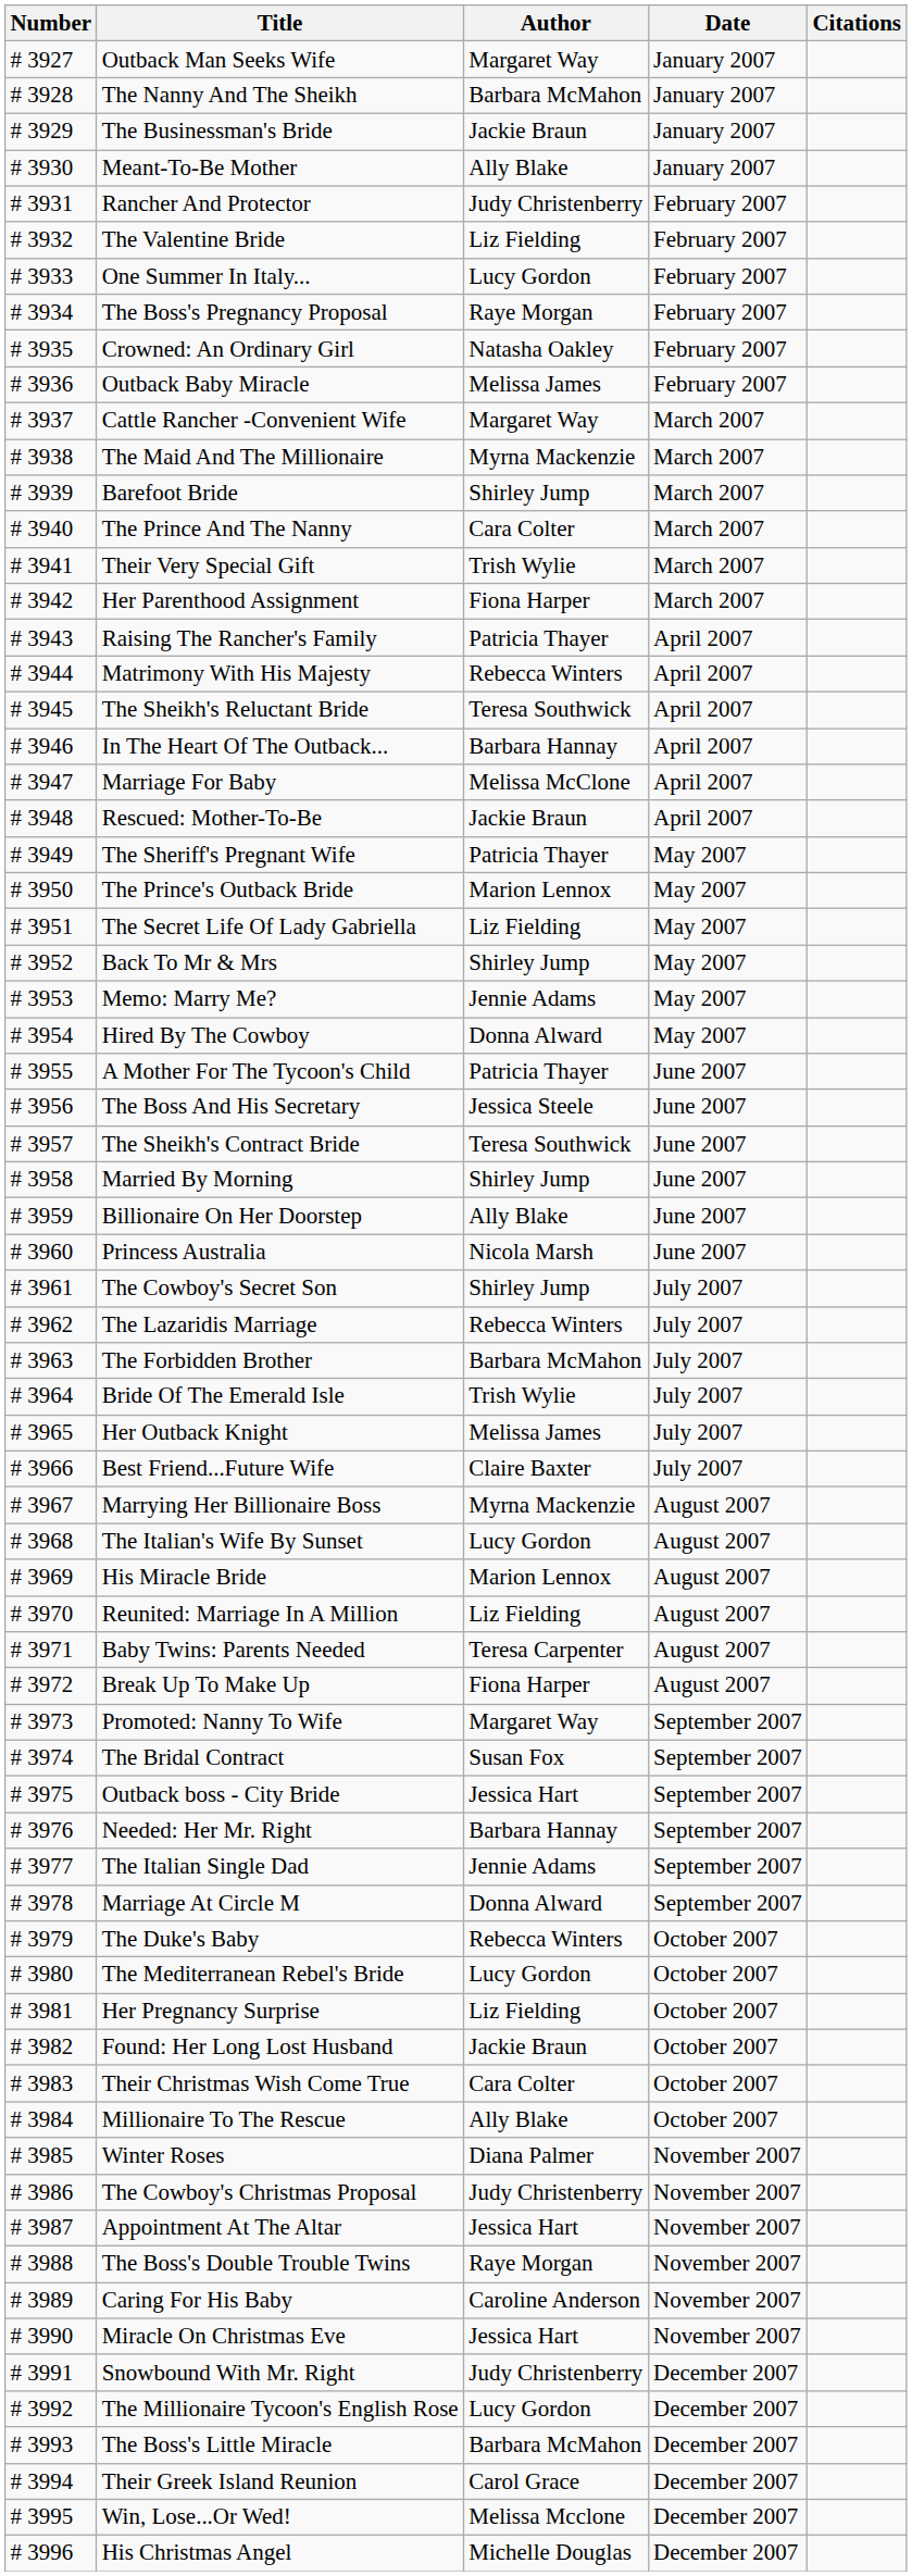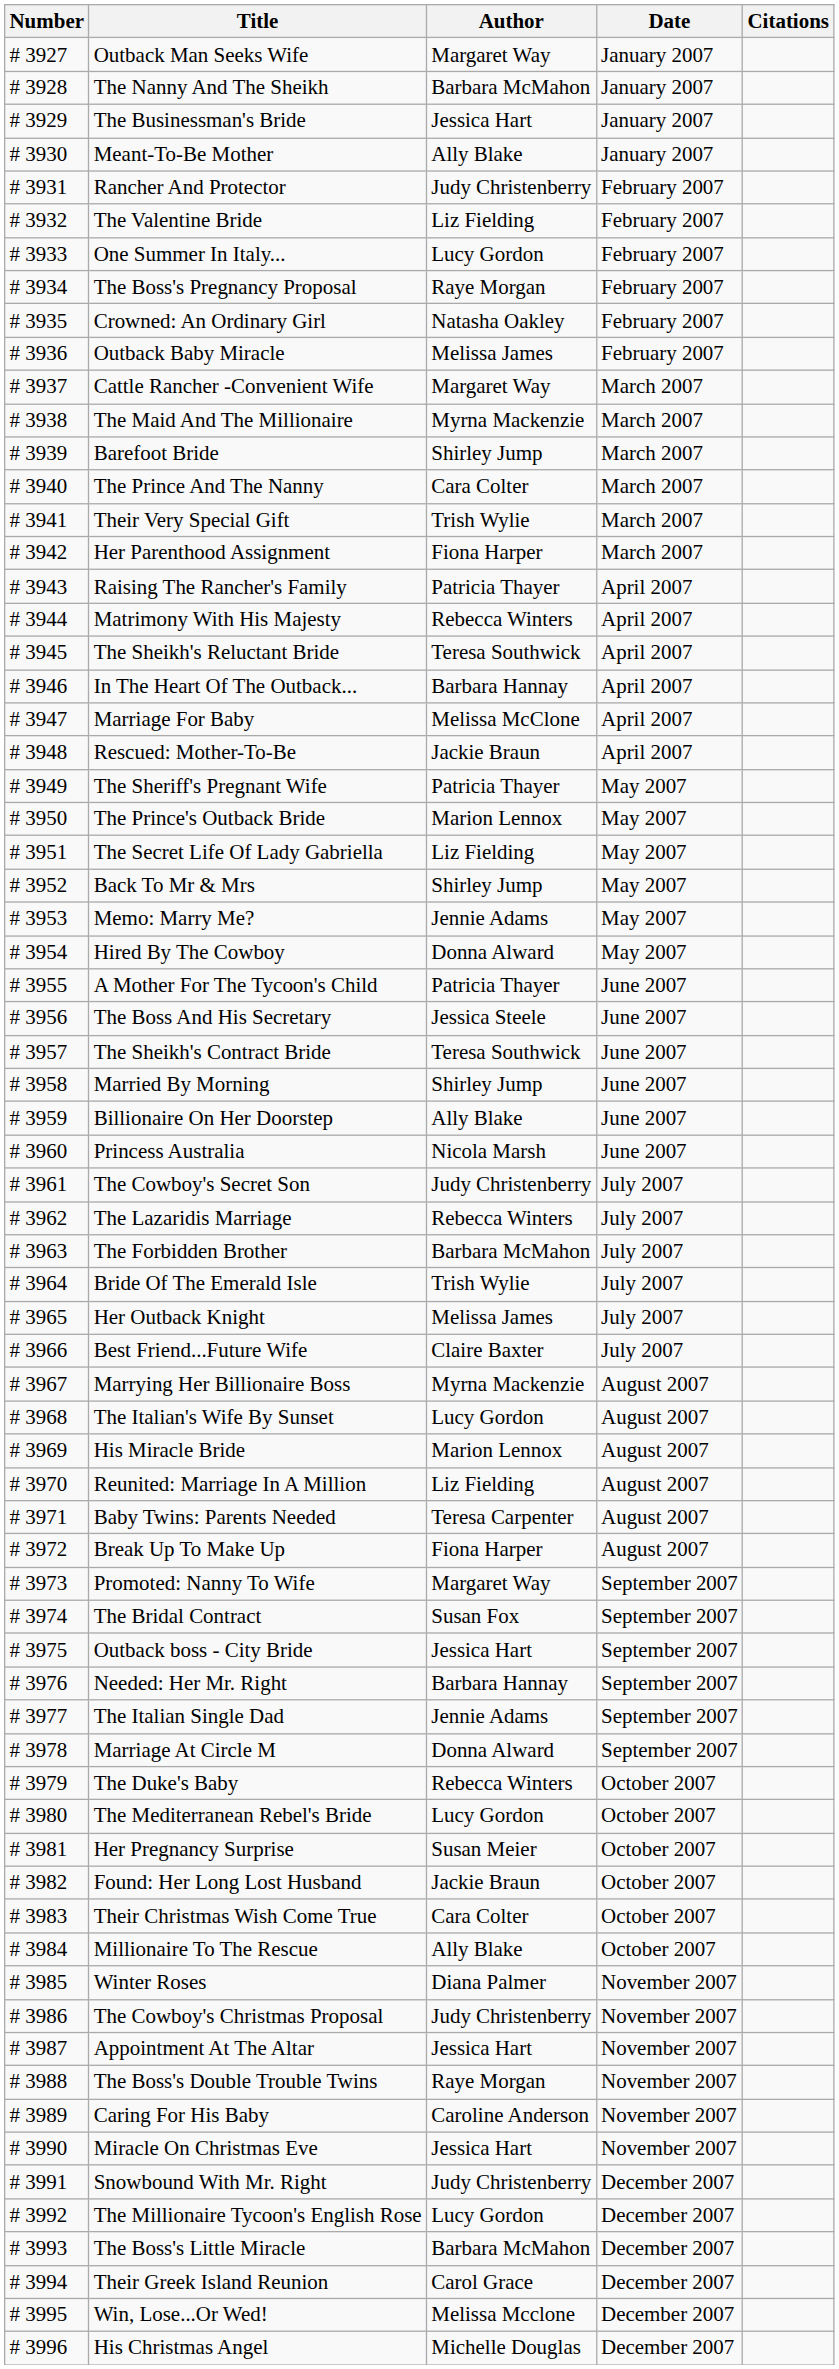 <table class="wikitable sortable">
 <tr>
 <th>Number</th>
 <th>Title</th>
 <th>Author</th>
 <th>Date</th>
 <th>Citations</th>
 </tr>
 <tr>
 <td># 3927</td>
 <td>Outback Man Seeks Wife</td>
 <td>Margaret Way</td>
 <td>January 2007</td>
 <td></td>
 </tr>
 <tr>
 <td># 3928</td>
 <td>The Nanny And The Sheikh</td>
 <td>Barbara McMahon</td>
 <td>January 2007</td>
 <td></td>
 </tr>
 <tr>
 <td># 3929</td>
 <td>The Businessman's Bride</td>
-<td>Jackie Braun</td>
+<td>Jessica Hart</td>
 <td>January 2007</td>
 <td></td>
 </tr>
 <tr>
 <td># 3930</td>
 <td>Meant-To-Be Mother</td>
 <td>Ally Blake</td>
 <td>January 2007</td>
 <td></td>
 </tr>
 <tr>
 <td># 3931</td>
 <td>Rancher And Protector</td>
 <td>Judy Christenberry</td>
 <td>February 2007</td>
 <td></td>
 </tr>
 <tr>
 <td># 3932</td>
 <td>The Valentine Bride</td>
 <td>Liz Fielding</td>
 <td>February 2007</td>
 <td></td>
 </tr>
 <tr>
 <td># 3933</td>
 <td>One Summer In Italy...</td>
 <td>Lucy Gordon</td>
 <td>February 2007</td>
 <td></td>
 </tr>
 <tr>
 <td># 3934</td>
 <td>The Boss's Pregnancy Proposal</td>
 <td>Raye Morgan</td>
 <td>February 2007</td>
 <td></td>
 </tr>
 <tr>
 <td># 3935</td>
 <td>Crowned: An Ordinary Girl</td>
 <td>Natasha Oakley</td>
 <td>February 2007</td>
 <td></td>
 </tr>
 <tr>
 <td># 3936</td>
 <td>Outback Baby Miracle</td>
 <td>Melissa James</td>
 <td>February 2007</td>
 <td></td>
 </tr>
 <tr>
 <td># 3937</td>
 <td>Cattle Rancher -Convenient Wife</td>
 <td>Margaret Way</td>
 <td>March 2007</td>
 <td></td>
 </tr>
 <tr>
 <td># 3938</td>
 <td>The Maid And The Millionaire</td>
 <td>Myrna Mackenzie</td>
 <td>March 2007</td>
 <td></td>
 </tr>
 <tr>
 <td># 3939</td>
 <td>Barefoot Bride</td>
 <td>Shirley Jump</td>
 <td>March 2007</td>
 <td></td>
 </tr>
 <tr>
 <td># 3940</td>
 <td>The Prince And The Nanny</td>
 <td>Cara Colter</td>
 <td>March 2007</td>
 <td></td>
 </tr>
 <tr>
 <td># 3941</td>
 <td>Their Very Special Gift</td>
 <td>Trish Wylie</td>
 <td>March 2007</td>
 <td></td>
 </tr>
 <tr>
 <td># 3942</td>
 <td>Her Parenthood Assignment</td>
 <td>Fiona Harper</td>
 <td>March 2007</td>
 <td></td>
 </tr>
 <tr>
 <td># 3943</td>
 <td>Raising The Rancher's Family</td>
 <td>Patricia Thayer</td>
 <td>April 2007</td>
 <td></td>
 </tr>
 <tr>
 <td># 3944</td>
 <td>Matrimony With His Majesty</td>
 <td>Rebecca Winters</td>
 <td>April 2007</td>
 <td></td>
 </tr>
 <tr>
 <td># 3945</td>
 <td>The Sheikh's Reluctant Bride</td>
 <td>Teresa Southwick</td>
 <td>April 2007</td>
 <td></td>
 </tr>
 <tr>
 <td># 3946</td>
 <td>In The Heart Of The Outback...</td>
 <td>Barbara Hannay</td>
 <td>April 2007</td>
 <td></td>
 </tr>
 <tr>
 <td># 3947</td>
 <td>Marriage For Baby</td>
 <td>Melissa McClone</td>
 <td>April 2007</td>
 <td></td>
 </tr>
 <tr>
 <td># 3948</td>
 <td>Rescued: Mother-To-Be</td>
 <td>Jackie Braun</td>
 <td>April 2007</td>
 <td></td>
 </tr>
 <tr>
 <td># 3949</td>
 <td>The Sheriff's Pregnant Wife</td>
 <td>Patricia Thayer</td>
 <td>May 2007</td>
 <td></td>
 </tr>
 <tr>
 <td># 3950</td>
 <td>The Prince's Outback Bride</td>
 <td>Marion Lennox</td>
 <td>May 2007</td>
 <td></td>
 </tr>
 <tr>
 <td># 3951</td>
 <td>The Secret Life Of Lady Gabriella</td>
 <td>Liz Fielding</td>
 <td>May 2007</td>
 <td></td>
 </tr>
 <tr>
 <td># 3952</td>
 <td>Back To Mr & Mrs</td>
 <td>Shirley Jump</td>
 <td>May 2007</td>
 <td></td>
 </tr>
 <tr>
 <td># 3953</td>
 <td>Memo: Marry Me?</td>
 <td>Jennie Adams</td>
 <td>May 2007</td>
 <td></td>
 </tr>
 <tr>
 <td># 3954</td>
 <td>Hired By The Cowboy</td>
 <td>Donna Alward</td>
 <td>May 2007</td>
 <td></td>
 </tr>
 <tr>
 <td># 3955</td>
 <td>A Mother For The Tycoon's Child</td>
 <td>Patricia Thayer</td>
 <td>June 2007</td>
 <td></td>
 </tr>
 <tr>
 <td># 3956</td>
 <td>The Boss And His Secretary</td>
 <td>Jessica Steele</td>
 <td>June 2007</td>
 <td></td>
 </tr>
 <tr>
 <td># 3957</td>
 <td>The Sheikh's Contract Bride</td>
 <td>Teresa Southwick</td>
 <td>June 2007</td>
 <td></td>
 </tr>
 <tr>
 <td># 3958</td>
 <td>Married By Morning</td>
 <td>Shirley Jump</td>
 <td>June 2007</td>
 <td></td>
 </tr>
 <tr>
 <td># 3959</td>
 <td>Billionaire On Her Doorstep</td>
 <td>Ally Blake</td>
 <td>June 2007</td>
 <td></td>
 </tr>
 <tr>
 <td># 3960</td>
 <td>Princess Australia</td>
 <td>Nicola Marsh</td>
 <td>June 2007</td>
 <td></td>
 </tr>
 <tr>
 <td># 3961</td>
 <td>The Cowboy's Secret Son</td>
-<td>Shirley Jump</td>
+<td>Judy Christenberry</td>
 <td>July 2007</td>
 <td></td>
 </tr>
 <tr>
 <td># 3962</td>
 <td>The Lazaridis Marriage</td>
 <td>Rebecca Winters</td>
 <td>July 2007</td>
 <td></td>
 </tr>
 <tr>
 <td># 3963</td>
 <td>The Forbidden Brother</td>
 <td>Barbara McMahon</td>
 <td>July 2007</td>
 <td></td>
 </tr>
 <tr>
 <td># 3964</td>
 <td>Bride Of The Emerald Isle</td>
 <td>Trish Wylie</td>
 <td>July 2007</td>
 <td></td>
 </tr>
 <tr>
 <td># 3965</td>
 <td>Her Outback Knight</td>
 <td>Melissa James</td>
 <td>July 2007</td>
 <td></td>
 </tr>
 <tr>
 <td># 3966</td>
 <td>Best Friend...Future Wife</td>
 <td>Claire Baxter</td>
 <td>July 2007</td>
 <td></td>
 </tr>
 <tr>
 <td># 3967</td>
 <td>Marrying Her Billionaire Boss</td>
 <td>Myrna Mackenzie</td>
 <td>August 2007</td>
 <td></td>
 </tr>
 <tr>
 <td># 3968</td>
 <td>The Italian's Wife By Sunset</td>
 <td>Lucy Gordon</td>
 <td>August 2007</td>
 <td></td>
 </tr>
 <tr>
 <td># 3969</td>
 <td>His Miracle Bride</td>
 <td>Marion Lennox</td>
 <td>August 2007</td>
 <td></td>
 </tr>
 <tr>
 <td># 3970</td>
 <td>Reunited: Marriage In A Million</td>
 <td>Liz Fielding</td>
 <td>August 2007</td>
 <td></td>
 </tr>
 <tr>
 <td># 3971</td>
 <td>Baby Twins: Parents Needed</td>
 <td>Teresa Carpenter</td>
 <td>August 2007</td>
 <td></td>
 </tr>
 <tr>
 <td># 3972</td>
 <td>Break Up To Make Up</td>
 <td>Fiona Harper</td>
 <td>August 2007</td>
 <td></td>
 </tr>
 <tr>
 <td># 3973</td>
 <td>Promoted: Nanny To Wife</td>
 <td>Margaret Way</td>
 <td>September 2007</td>
 <td></td>
 </tr>
 <tr>
 <td># 3974</td>
 <td>The Bridal Contract</td>
 <td>Susan Fox</td>
 <td>September 2007</td>
 <td></td>
 </tr>
 <tr>
 <td># 3975</td>
 <td>Outback boss - City Bride</td>
 <td>Jessica Hart</td>
 <td>September 2007</td>
 <td></td>
 </tr>
 <tr>
 <td># 3976</td>
 <td>Needed: Her Mr. Right</td>
 <td>Barbara Hannay</td>
 <td>September 2007</td>
 <td></td>
 </tr>
 <tr>
 <td># 3977</td>
 <td>The Italian Single Dad</td>
 <td>Jennie Adams</td>
 <td>September 2007</td>
 <td></td>
 </tr>
 <tr>
 <td># 3978</td>
 <td>Marriage At Circle M</td>
 <td>Donna Alward</td>
 <td>September 2007</td>
 <td></td>
 </tr>
 <tr>
 <td># 3979</td>
 <td>The Duke's Baby</td>
 <td>Rebecca Winters</td>
 <td>October 2007</td>
 <td></td>
 </tr>
 <tr>
 <td># 3980</td>
 <td>The Mediterranean Rebel's Bride</td>
 <td>Lucy Gordon</td>
 <td>October 2007</td>
 <td></td>
 </tr>
 <tr>
 <td># 3981</td>
 <td>Her Pregnancy Surprise</td>
-<td>Liz Fielding</td>
+<td>Susan Meier</td>
 <td>October 2007</td>
 <td></td>
 </tr>
 <tr>
 <td># 3982</td>
 <td>Found: Her Long Lost Husband</td>
 <td>Jackie Braun</td>
 <td>October 2007</td>
 <td></td>
 </tr>
 <tr>
 <td># 3983</td>
 <td>Their Christmas Wish Come True</td>
 <td>Cara Colter</td>
 <td>October 2007</td>
 <td></td>
 </tr>
 <tr>
 <td># 3984</td>
 <td>Millionaire To The Rescue</td>
 <td>Ally Blake</td>
 <td>October 2007</td>
 <td></td>
 </tr>
 <tr>
 <td># 3985</td>
 <td>Winter Roses</td>
 <td>Diana Palmer</td>
 <td>November 2007</td>
 <td></td>
 </tr>
 <tr>
 <td># 3986</td>
 <td>The Cowboy's Christmas Proposal</td>
 <td>Judy Christenberry</td>
 <td>November 2007</td>
 <td></td>
 </tr>
 <tr>
 <td># 3987</td>
 <td>Appointment At The Altar</td>
 <td>Jessica Hart</td>
 <td>November 2007</td>
 <td></td>
 </tr>
 <tr>
 <td># 3988</td>
 <td>The Boss's Double Trouble Twins</td>
 <td>Raye Morgan</td>
 <td>November 2007</td>
 <td></td>
 </tr>
 <tr>
 <td># 3989</td>
 <td>Caring For His Baby</td>
 <td>Caroline Anderson</td>
 <td>November 2007</td>
 <td></td>
 </tr>
 <tr>
 <td># 3990</td>
 <td>Miracle On Christmas Eve</td>
 <td>Jessica Hart</td>
 <td>November 2007</td>
 <td></td>
 </tr>
 <tr>
 <td># 3991</td>
 <td>Snowbound With Mr. Right</td>
 <td>Judy Christenberry</td>
 <td>December 2007</td>
 <td></td>
 </tr>
 <tr>
 <td># 3992</td>
 <td>The Millionaire Tycoon's English Rose</td>
 <td>Lucy Gordon</td>
 <td>December 2007</td>
 <td></td>
 </tr>
 <tr>
 <td># 3993</td>
 <td>The Boss's Little Miracle</td>
 <td>Barbara McMahon</td>
 <td>December 2007</td>
 <td></td>
 </tr>
 <tr>
 <td># 3994</td>
 <td>Their Greek Island Reunion</td>
 <td>Carol Grace</td>
 <td>December 2007</td>
 <td></td>
 </tr>
 <tr>
 <td># 3995</td>
 <td>Win, Lose...Or Wed!</td>
 <td>Melissa Mcclone</td>
 <td>December 2007</td>
 <td></td>
 </tr>
 <tr>
 <td># 3996</td>
 <td>His Christmas Angel</td>
 <td>Michelle Douglas</td>
 <td>December 2007</td>
 <td></td>
 </tr>
 <tr>
 </tr>
 </table>
